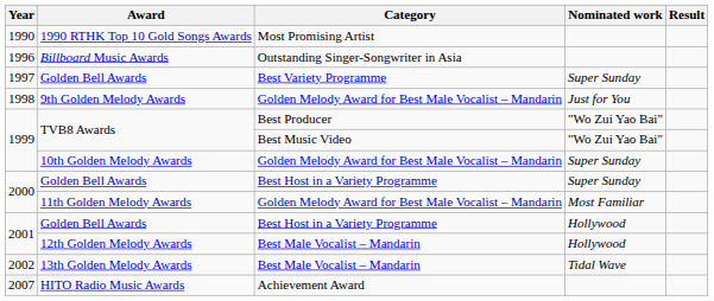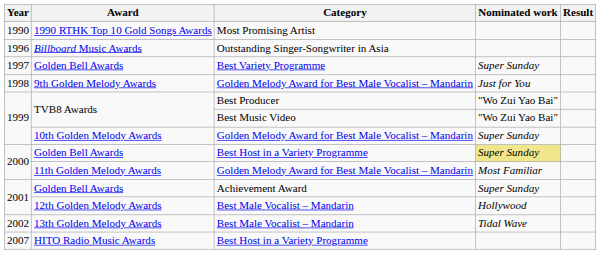 <table class="wikitable sortable">
 <tr>
 <th>Year</th>
 <th>Award</th>
 <th>Category</th>
 <th>Nominated work</th>
 <th>Result</th>
 </tr>
 <tr>
 <td>1990</td>
 <td><a href='#'>1990 RTHK Top 10 Gold Songs Awards</a></td>
 <td>Most Promising Artist</td>
 <td></td>
 <td></td>
 </tr>
 <tr>
 <td>1996</td>
 <td><a href='#'><em>Billboard</em> Music Awards</a></td>
 <td>Outstanding Singer-Songwriter in Asia</td>
 <td></td>
 <td></td>
 </tr>
 <tr>
 <td>1997</td>
 <td><a href='#'>Golden Bell Awards</a></td>
 <td><a href='#'>Best Variety Programme</a></td>
 <td><em>Super Sunday</em></td>
 <td></td>
 </tr>
 <tr>
 <td>1998</td>
 <td><a href='#'>9th Golden Melody Awards</a></td>
 <td><a href='#'>Golden Melody Award for Best Male Vocalist – Mandarin</a></td>
 <td><em>Just for You</em></td>
 <td></td>
 </tr>
 <tr>
 <td rowspan=3>1999</td>
 <td rowspan=2>TVB8 Awards</td>
 <td>Best Producer</td>
 <td>"Wo Zui Yao Bai"</td>
 <td></td>
 </tr>
 <tr>
 <td>Best Music Video</td>
 <td>"Wo Zui Yao Bai"</td>
 <td></td>
 </tr>
 <tr>
 <td><a href='#'>10th Golden Melody Awards</a></td>
 <td><a href='#'>Golden Melody Award for Best Male Vocalist – Mandarin</a></td>
 <td><em>Super Sunday</em></td>
 <td></td>
 </tr>
 <tr>
 <td rowspan="2">2000</td>
 <td><a href='#'>Golden Bell Awards</a></td>
 <td><a href='#'>Best Host in a Variety Programme</a></td>
-<td><em>Super Sunday</em></td>
+<td style="background: khaki;"><em>Super Sunday</em></td>
 <td></td>
 </tr>
 <tr>
 <td><a href='#'>11th Golden Melody Awards</a></td>
 <td><a href='#'>Golden Melody Award for Best Male Vocalist – Mandarin</a></td>
 <td><em> Most Familiar</em></td>
 <td></td>
 </tr>
 <tr>
 <td rowspan="2">2001</td>
 <td><a href='#'>Golden Bell Awards</a></td>
-<td><a href='#'>Best Host in a Variety Programme</a></td>
-<td><em> Hollywood</em></td>
+<td>Achievement Award</td>
+<td><em>Super Sunday</em></td>
 <td></td>
 </tr>
 <tr>
 <td><a href='#'>12th Golden Melody Awards</a></td>
 <td><a href='#'>Best Male Vocalist – Mandarin</a></td>
 <td><em> Hollywood</em></td>
 <td></td>
 </tr>
 <tr>
 <td>2002</td>
 <td><a href='#'>13th Golden Melody Awards</a></td>
 <td><a href='#'>Best Male Vocalist – Mandarin</a></td>
 <td><em>Tidal Wave</em></td>
 <td></td>
 </tr>
 <tr>
 <td>2007</td>
 <td><a href='#'>HITO Radio Music Awards</a></td>
-<td>Achievement Award</td>
+<td><a href='#'>Best Host in a Variety Programme</a></td>
 <td></td>
 <td></td>
 </tr>
 </table>
